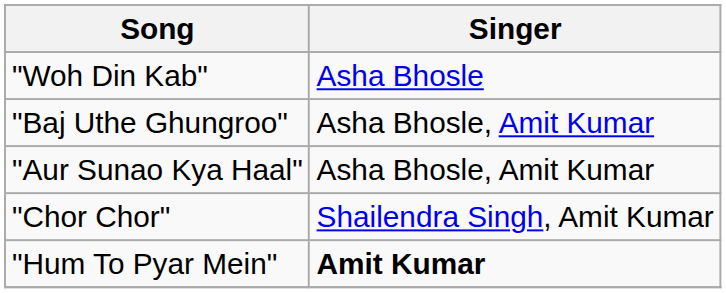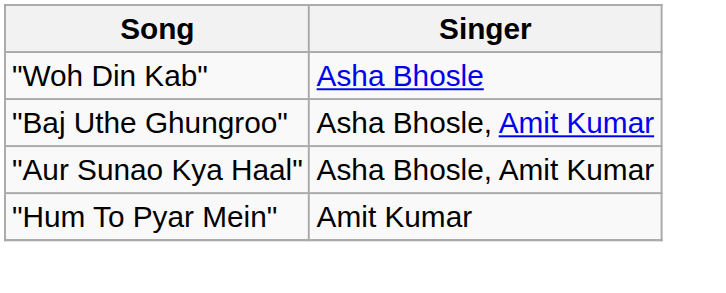 <table class="wikitable" style="font-size:95%;">
 <tr>
 <th>Song</th>
 <th>Singer</th>
 </tr>
 <tr>
 <td>"Woh Din Kab"</td>
 <td><a href='#'>Asha Bhosle</a></td>
 </tr>
 <tr>
 <td>"Baj Uthe Ghungroo"</td>
 <td>Asha Bhosle, <a href='#'>Amit Kumar</a></td>
 </tr>
 <tr>
 <td>"Aur Sunao Kya Haal"</td>
 <td>Asha Bhosle, Amit Kumar</td>
 </tr>
 <tr>
-<td>"Chor Chor"</td>
-<td><a href='#'>Shailendra Singh</a>, Amit Kumar</td>
-</tr>
-<tr>
 <td>"Hum To Pyar Mein"</td>
-<td><strong>Amit Kumar</strong></td>
+<td>Amit Kumar</td>
 </tr>
 <tr>
 </tr>
 </table>
